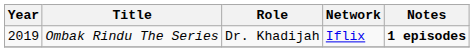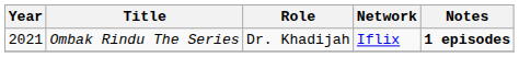 <table class="wikitable">
 <tr>
 <th>Year</th>
 <th>Title</th>
 <th>Role</th>
 <th>Network</th>
 <th>Notes</th>
 </tr>
 <tr>
-<td>2019</td>
+<td>2021</td>
 <td><em>Ombak Rindu The Series</em></td>
 <td>Dr. Khadijah</td>
 <td><a href='#'>Iflix</a></td>
 <td><strong>1 episodes</strong></td>
 </tr>
 <tr>
 </tr>
 </table>
